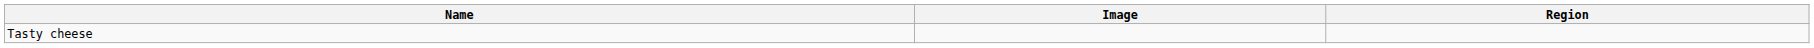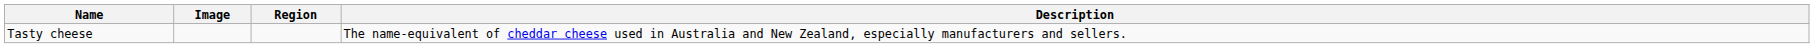 <table class="wikitable sortable" style="width:100%">
 <tr>
 <th>Name</th>
 <th class="unsortable">Image</th>
 <th>Region</th>
+<th>Description</th>
 </tr>
 <tr>
 <td>Tasty cheese</td>
 <td></td>
 <td></td>
+<td>The name-equivalent of <a href='#'>cheddar cheese</a> used in Australia and New Zealand, especially manufacturers and sellers.</td>
 </tr>
 </table>
